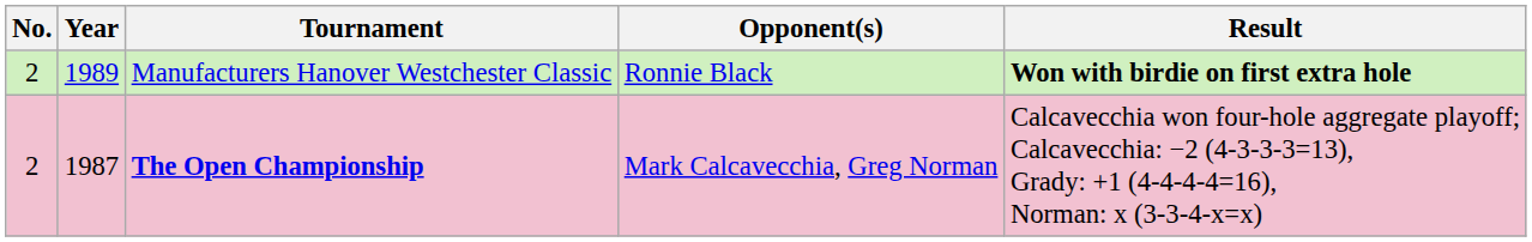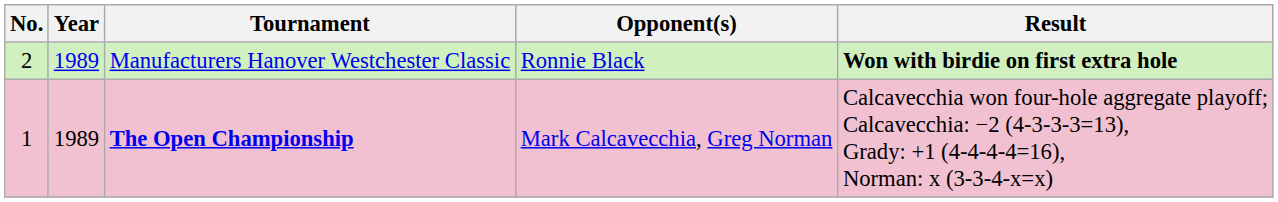 <table class="wikitable" style="font-size:95%;">
 <tr>
 <th>No.</th>
 <th>Year</th>
 <th>Tournament</th>
 <th>Opponent(s)</th>
 <th>Result</th>
 </tr>
 <tr style="background:#D0F0C0;">
 <td align=center>2</td>
 <td><a href='#'>1989</a></td>
 <td><a href='#'>Manufacturers Hanover Westchester Classic</a></td>
 <td> <a href='#'>Ronnie Black</a></td>
 <td><strong>Won with birdie on first extra hole</strong></td>
 </tr>
 <tr style="background:#F2C1D1;">
-<td align=center>2</td>
-<td>1987</td>
+<td align=center>1</td>
+<td>1989</td>
 <td><strong><a href='#'>The Open Championship</a></strong></td>
 <td> <a href='#'>Mark Calcavecchia</a>,  <a href='#'>Greg Norman</a></td>
 <td>Calcavecchia won four-hole aggregate playoff;<br>Calcavecchia: −2 (4-3-3-3=13),<br>Grady: +1 (4-4-4-4=16),<br>Norman: x (3-3-4-x=x)</td>
 </tr>
 </table>
